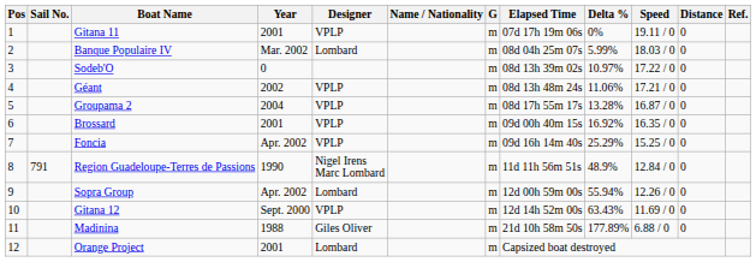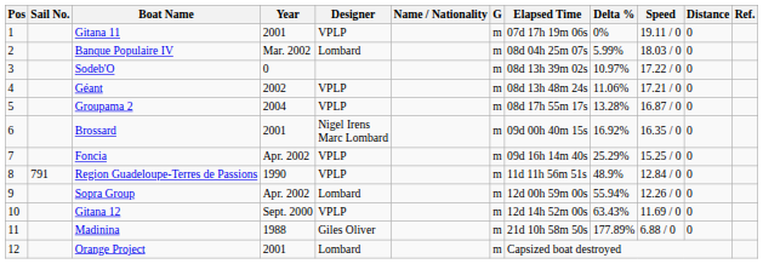 <table class="wikitable sortable">
 <tr>
 <th>Pos</th>
 <th>Sail No.</th>
 <th>Boat Name</th>
 <th>Year</th>
 <th>Designer</th>
 <th>Name / Nationality</th>
 <th>G</th>
 <th>Elapsed Time</th>
 <th>Delta %</th>
 <th>Speed</th>
 <th>Distance</th>
 <th>Ref.</th>
 </tr>
 <tr>
 <td>1</td>
 <td></td>
 <td><a href='#'>Gitana 11</a></td>
 <td>2001</td>
 <td>VPLP</td>
 <td></td>
 <td>m </td>
 <td>07d 17h 19m 06s</td>
 <td>0%</td>
 <td>19.11 / 0</td>
 <td>0</td>
 <td></td>
 </tr>
 <tr>
 <td>2</td>
 <td></td>
 <td><a href='#'>Banque Populaire IV</a></td>
 <td>Mar. 2002</td>
 <td>Lombard</td>
 <td></td>
 <td>m </td>
 <td>08d 04h 25m 07s</td>
 <td>5.99%</td>
 <td>18.03 / 0</td>
 <td>0</td>
 <td></td>
 </tr>
 <tr>
 <td>3</td>
 <td></td>
 <td><a href='#'>Sodeb'O</a></td>
 <td>0</td>
 <td></td>
 <td></td>
 <td>m </td>
 <td>08d 13h 39m 02s</td>
 <td>10.97%</td>
 <td>17.22 / 0</td>
 <td>0</td>
 <td></td>
 </tr>
 <tr>
 <td>4</td>
 <td></td>
 <td><a href='#'>Géant</a></td>
 <td>2002</td>
 <td>VPLP</td>
 <td></td>
 <td>m </td>
 <td>08d 13h 48m 24s</td>
 <td>11.06%</td>
 <td>17.21 / 0</td>
 <td>0</td>
 <td></td>
 </tr>
 <tr>
 <td>5</td>
 <td></td>
 <td><a href='#'>Groupama 2</a></td>
 <td>2004</td>
 <td>VPLP</td>
 <td></td>
 <td>m </td>
 <td>08d 17h 55m 17s</td>
 <td>13.28%</td>
 <td>16.87 / 0</td>
 <td>0</td>
 <td></td>
 </tr>
 <tr>
 <td>6</td>
 <td></td>
 <td><a href='#'>Brossard</a></td>
 <td>2001</td>
-<td>VPLP</td>
+<td>Nigel Irens<br>Marc Lombard</td>
 <td></td>
 <td>m </td>
 <td>09d 00h 40m 15s</td>
 <td>16.92%</td>
 <td>16.35 / 0</td>
 <td>0</td>
 <td></td>
 </tr>
 <tr>
 <td>7</td>
 <td></td>
 <td><a href='#'>Foncia</a></td>
 <td>Apr. 2002</td>
 <td>VPLP</td>
 <td></td>
 <td>m </td>
 <td>09d 16h 14m 40s</td>
 <td>25.29%</td>
 <td>15.25 / 0</td>
 <td>0</td>
 <td></td>
 </tr>
 <tr>
 <td>8</td>
 <td>791</td>
 <td><a href='#'>Region Guadeloupe-Terres de Passions</a></td>
 <td>1990</td>
-<td>Nigel Irens<br>Marc Lombard</td>
+<td>VPLP</td>
 <td></td>
 <td>m </td>
 <td>11d 11h 56m 51s</td>
 <td>48.9%</td>
 <td>12.84 / 0</td>
 <td>0</td>
 <td></td>
 </tr>
 <tr>
 <td>9</td>
 <td></td>
 <td><a href='#'>Sopra Group</a></td>
 <td>Apr. 2002</td>
 <td>Lombard</td>
 <td></td>
 <td>m </td>
 <td>12d 00h 59m 00s</td>
 <td>55.94%</td>
 <td>12.26 / 0</td>
 <td>0</td>
 <td></td>
 </tr>
 <tr>
 <td>10</td>
 <td></td>
 <td><a href='#'>Gitana 12</a></td>
 <td>Sept. 2000</td>
 <td>VPLP</td>
 <td></td>
 <td>m </td>
 <td>12d 14h 52m 00s</td>
 <td>63.43%</td>
 <td>11.69 / 0</td>
 <td>0</td>
 <td></td>
 </tr>
 <tr>
 <td>11</td>
 <td></td>
 <td><a href='#'>Madinina</a></td>
 <td>1988</td>
 <td>Giles Oliver</td>
 <td></td>
 <td>m </td>
 <td>21d 10h 58m 50s</td>
 <td>177.89%</td>
 <td>6.88 / 0</td>
 <td>0</td>
 <td></td>
 </tr>
 <tr>
 <td>12</td>
 <td></td>
 <td><a href='#'>Orange Project</a></td>
 <td>2001</td>
 <td>Lombard</td>
 <td></td>
 <td>m </td>
 <td COLSPAN=4>Capsized boat destroyed</td>
 <td></td>
 </tr>
 </table>
